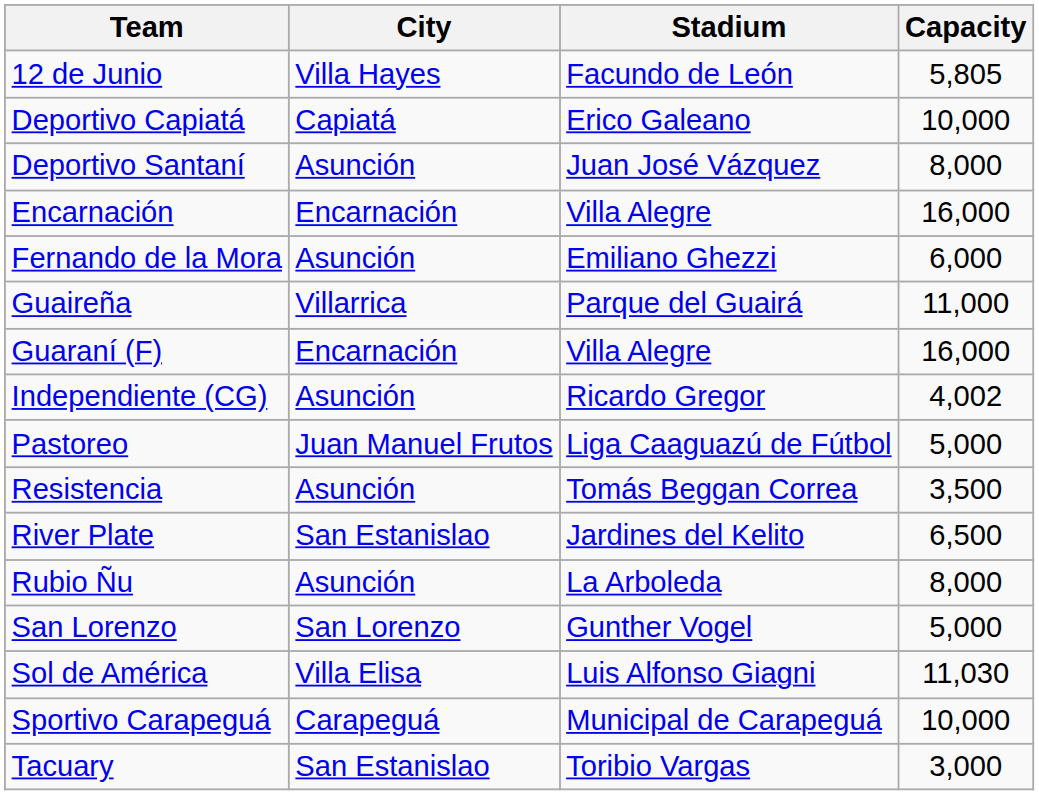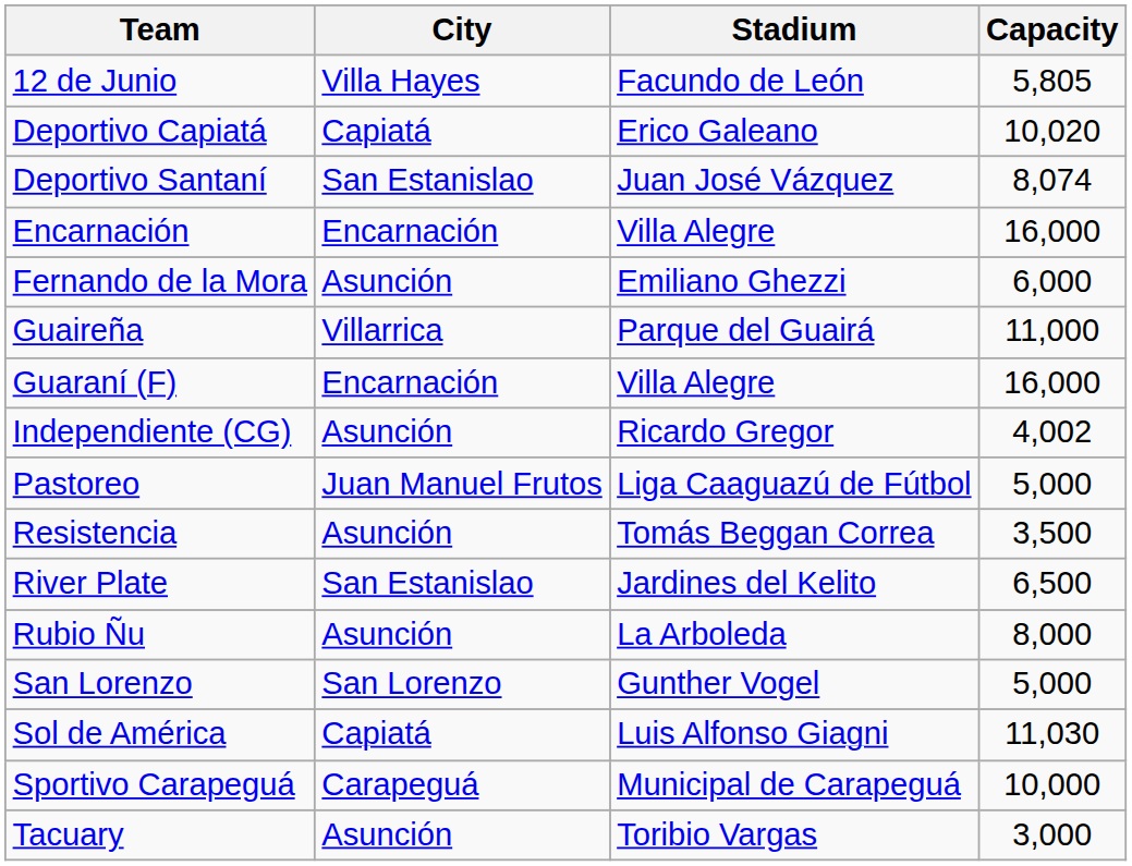 <table class="wikitable sortable">
 <tr>
 <th>Team</th>
 <th>City</th>
 <th>Stadium</th>
 <th>Capacity</th>
 </tr>
 <tr>
 <td><a href='#'>12 de Junio</a></td>
 <td><a href='#'>Villa Hayes</a></td>
 <td><a href='#'>Facundo de León</a></td>
 <td align="center">5,805</td>
 </tr>
 <tr>
 <td><a href='#'>Deportivo Capiatá</a></td>
 <td><a href='#'>Capiatá</a></td>
 <td><a href='#'>Erico Galeano</a></td>
-<td align="center">10,000</td>
+<td align="center">10,020</td>
 </tr>
 <tr>
 <td><a href='#'>Deportivo Santaní</a></td>
-<td><a href='#'>Asunción</a></td>
+<td><a href='#'>San Estanislao</a></td>
 <td><a href='#'>Juan José Vázquez</a></td>
-<td align="center">8,000</td>
+<td align="center">8,074</td>
 </tr>
 <tr>
 <td><a href='#'>Encarnación</a></td>
 <td><a href='#'>Encarnación</a></td>
 <td><a href='#'>Villa Alegre</a></td>
 <td align="center">16,000</td>
 </tr>
 <tr>
 <td><a href='#'>Fernando de la Mora</a></td>
 <td><a href='#'>Asunción</a></td>
 <td><a href='#'>Emiliano Ghezzi</a></td>
 <td align="center">6,000</td>
 </tr>
 <tr>
 <td><a href='#'>Guaireña</a></td>
 <td><a href='#'>Villarrica</a></td>
 <td><a href='#'>Parque del Guairá</a></td>
 <td align="center">11,000</td>
 </tr>
 <tr>
 <td><a href='#'>Guaraní (F)</a></td>
 <td><a href='#'>Encarnación</a></td>
 <td><a href='#'>Villa Alegre</a></td>
 <td align="center">16,000</td>
 </tr>
 <tr>
 <td><a href='#'>Independiente (CG)</a></td>
 <td><a href='#'>Asunción</a></td>
 <td><a href='#'>Ricardo Gregor</a></td>
 <td align="center">4,002</td>
 </tr>
 <tr>
 <td><a href='#'>Pastoreo</a></td>
 <td><a href='#'>Juan Manuel Frutos</a></td>
 <td><a href='#'>Liga Caaguazú de Fútbol</a></td>
 <td align="center">5,000</td>
 </tr>
 <tr>
 <td><a href='#'>Resistencia</a></td>
 <td><a href='#'>Asunción</a></td>
 <td><a href='#'>Tomás Beggan Correa</a></td>
 <td align="center">3,500</td>
 </tr>
 <tr>
 <td><a href='#'>River Plate</a></td>
 <td><a href='#'>San Estanislao</a></td>
 <td><a href='#'>Jardines del Kelito</a></td>
 <td align="center">6,500</td>
 </tr>
 <tr>
 <td><a href='#'>Rubio Ñu</a></td>
 <td><a href='#'>Asunción</a></td>
 <td><a href='#'>La Arboleda</a></td>
 <td align="center">8,000</td>
 </tr>
 <tr>
 <td><a href='#'>San Lorenzo</a></td>
 <td><a href='#'>San Lorenzo</a></td>
 <td><a href='#'>Gunther Vogel</a></td>
 <td align="center">5,000</td>
 </tr>
 <tr>
 <td><a href='#'>Sol de América</a></td>
-<td><a href='#'>Villa Elisa</a></td>
+<td><a href='#'>Capiatá</a></td>
 <td><a href='#'>Luis Alfonso Giagni</a></td>
 <td align="center">11,030</td>
 </tr>
 <tr>
 <td><a href='#'>Sportivo Carapeguá</a></td>
 <td><a href='#'>Carapeguá</a></td>
 <td><a href='#'>Municipal de Carapeguá</a></td>
 <td align="center">10,000</td>
 </tr>
 <tr>
 <td><a href='#'>Tacuary</a></td>
-<td><a href='#'>San Estanislao</a></td>
+<td><a href='#'>Asunción</a></td>
 <td><a href='#'>Toribio Vargas</a></td>
 <td align="center">3,000</td>
 </tr>
 </table>
